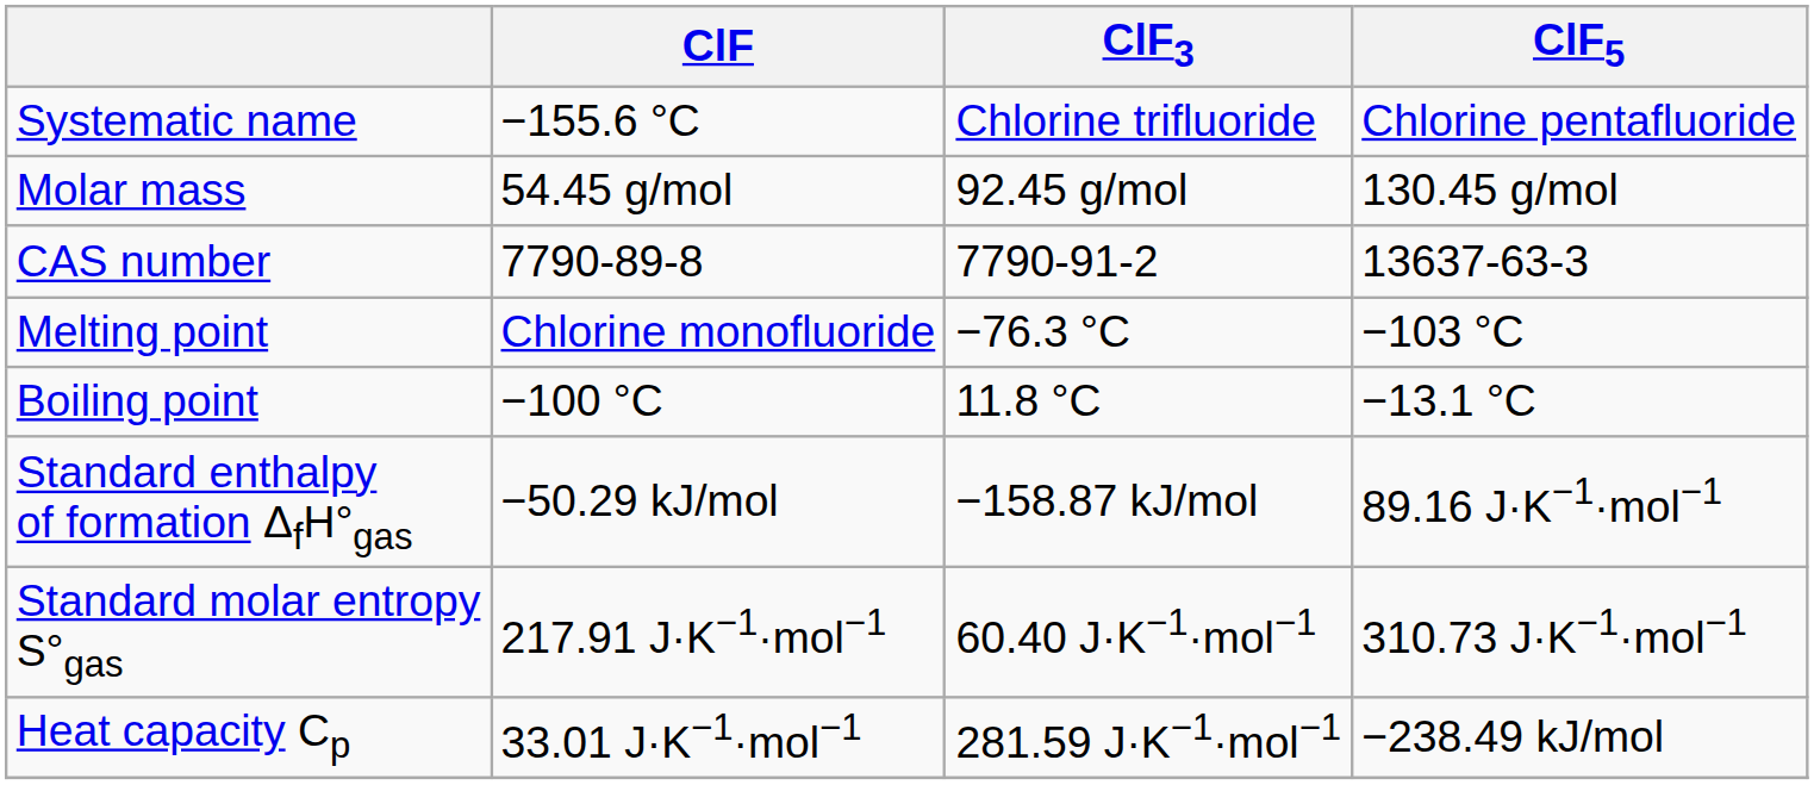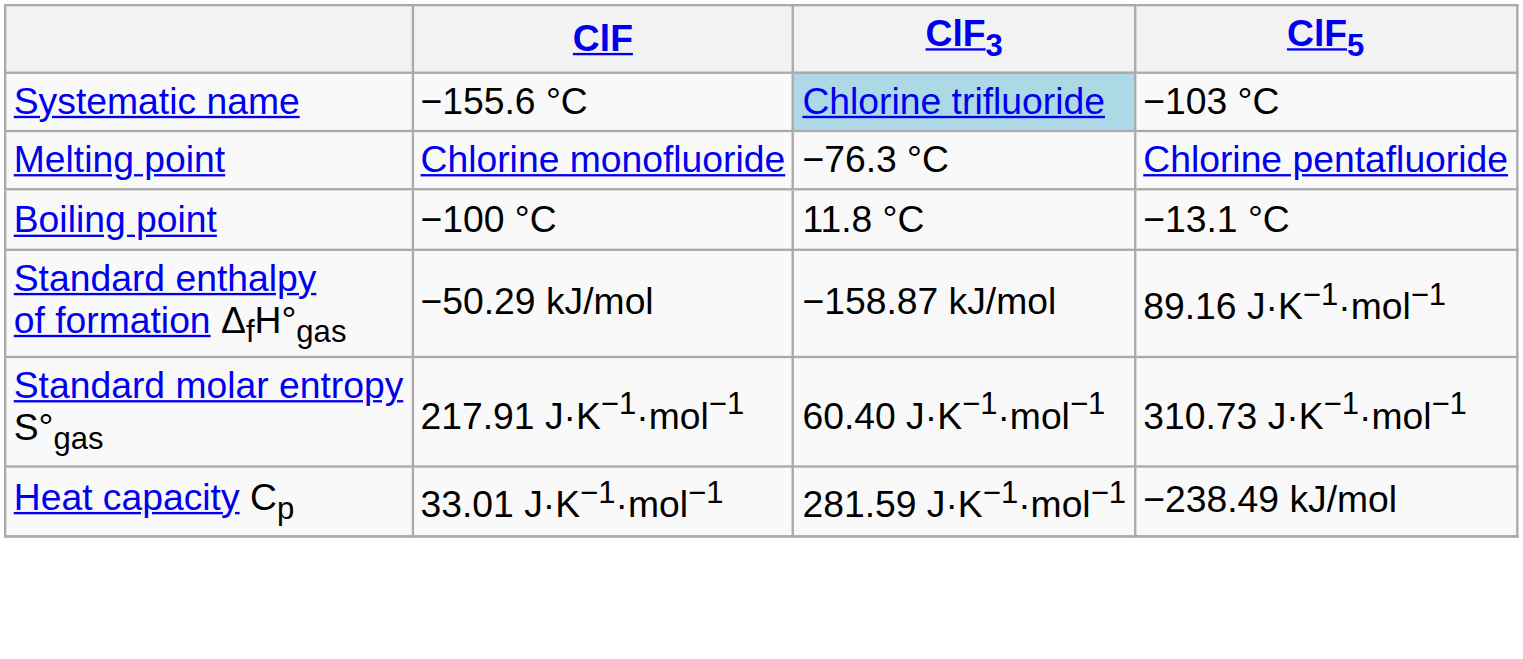 <table class="wikitable">
 <tr>
 <th> </th>
 <th><a href='#'>ClF</a></th>
 <th><a href='#'>ClF<sub>3</sub></a></th>
 <th><a href='#'>ClF<sub>5</sub></a></th>
 </tr>
 <tr>
 <td><a href='#'>Systematic name</a></td>
 <td>−155.6 °C</td>
-<td><a href='#'>Chlorine trifluoride</a></td>
-<td><a href='#'>Chlorine pentafluoride</a></td>
-</tr>
-<tr>
-<td><a href='#'>Molar mass</a></td>
-<td>54.45 g/mol</td>
-<td>92.45 g/mol</td>
-<td>130.45 g/mol</td>
-</tr>
-<tr>
-<td><a href='#'>CAS number</a></td>
-<td>7790-89-8</td>
-<td>7790-91-2</td>
-<td>13637-63-3</td>
+<td style="background: lightblue;"><a href='#'>Chlorine trifluoride</a></td>
+<td>−103 °C</td>
 </tr>
 <tr>
 <td><a href='#'>Melting point</a></td>
 <td><a href='#'>Chlorine monofluoride</a></td>
 <td>−76.3 °C</td>
-<td>−103 °C</td>
+<td><a href='#'>Chlorine pentafluoride</a></td>
 </tr>
 <tr>
 <td><a href='#'>Boiling point</a></td>
 <td>−100 °C</td>
 <td>11.8 °C</td>
 <td>−13.1 °C</td>
 </tr>
 <tr>
 <td><a href='#'>Standard enthalpy<br> of formation</a> Δ<sub>f</sub>H°<sub>gas</sub></td>
 <td>−50.29 kJ/mol</td>
 <td>−158.87 kJ/mol</td>
 <td>89.16 J·K<sup>−1</sup>·mol<sup>−1</sup></td>
 </tr>
 <tr>
 <td><a href='#'>Standard molar entropy</a><br> S°<sub>gas</sub></td>
 <td>217.91 J·K<sup>−1</sup>·mol<sup>−1</sup></td>
 <td>60.40 J·K<sup>−1</sup>·mol<sup>−1</sup></td>
 <td>310.73 J·K<sup>−1</sup>·mol<sup>−1</sup></td>
 </tr>
 <tr>
 <td><a href='#'>Heat capacity</a> C<sub>p</sub></td>
 <td>33.01 J·K<sup>−1</sup>·mol<sup>−1</sup></td>
 <td>281.59 J·K<sup>−1</sup>·mol<sup>−1</sup></td>
 <td>−238.49 kJ/mol</td>
 </tr>
 <tr>
 </tr>
 </table>
